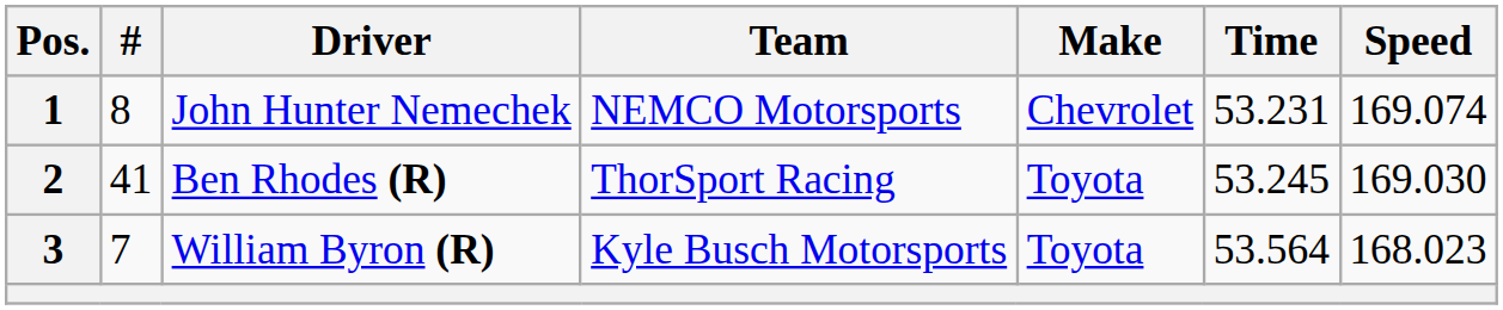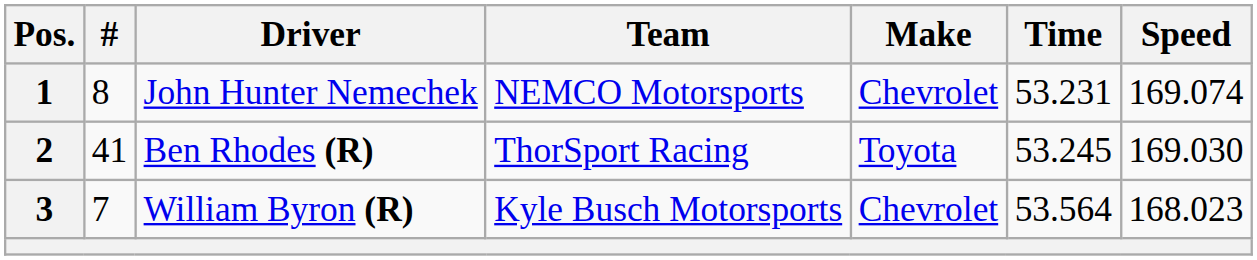 <table class="wikitable" style="font-size:95%">
 <tr>
 <th>Pos.</th>
 <th>#</th>
 <th>Driver</th>
 <th>Team</th>
 <th>Make</th>
 <th>Time</th>
 <th>Speed</th>
 </tr>
 <tr>
 <th>1</th>
 <td>8</td>
 <td><a href='#'>John Hunter Nemechek</a></td>
 <td><a href='#'>NEMCO Motorsports</a></td>
 <td><a href='#'>Chevrolet</a></td>
 <td>53.231</td>
 <td>169.074</td>
 </tr>
 <tr>
 <th>2</th>
 <td>41</td>
 <td><a href='#'>Ben Rhodes</a> <strong>(R)</strong></td>
 <td><a href='#'>ThorSport Racing</a></td>
 <td><a href='#'>Toyota</a></td>
 <td>53.245</td>
 <td>169.030</td>
 </tr>
 <tr>
 <th>3</th>
 <td>7</td>
 <td><a href='#'>William Byron</a> <strong>(R)</strong></td>
 <td><a href='#'>Kyle Busch Motorsports</a></td>
-<td><a href='#'>Toyota</a></td>
+<td><a href='#'>Chevrolet</a></td>
 <td>53.564</td>
 <td>168.023</td>
 </tr>
 <tr>
 <th colspan="7"></th>
 </tr>
 </table>
